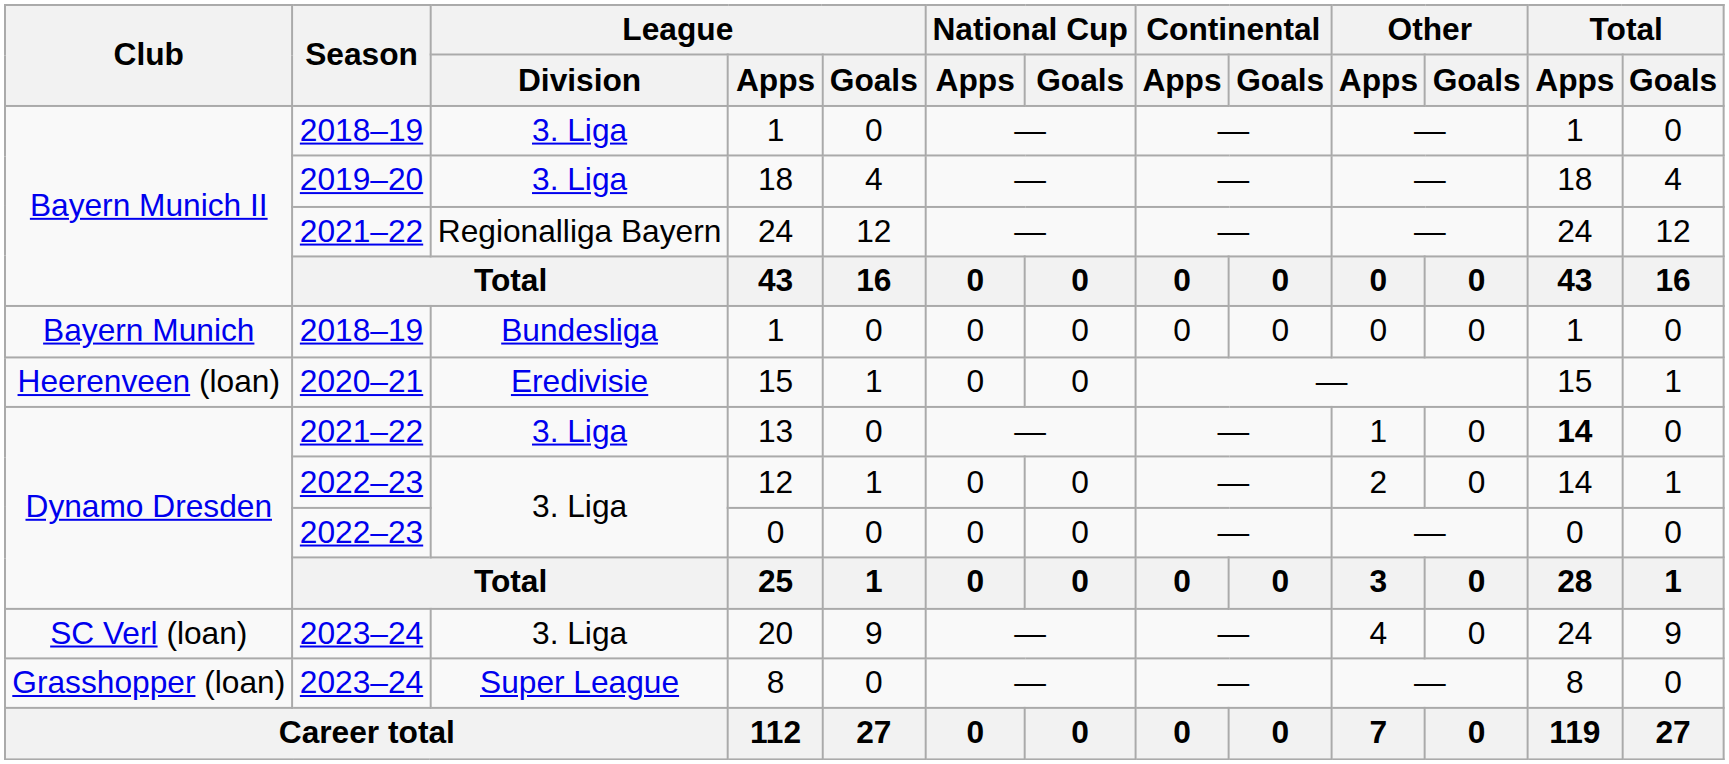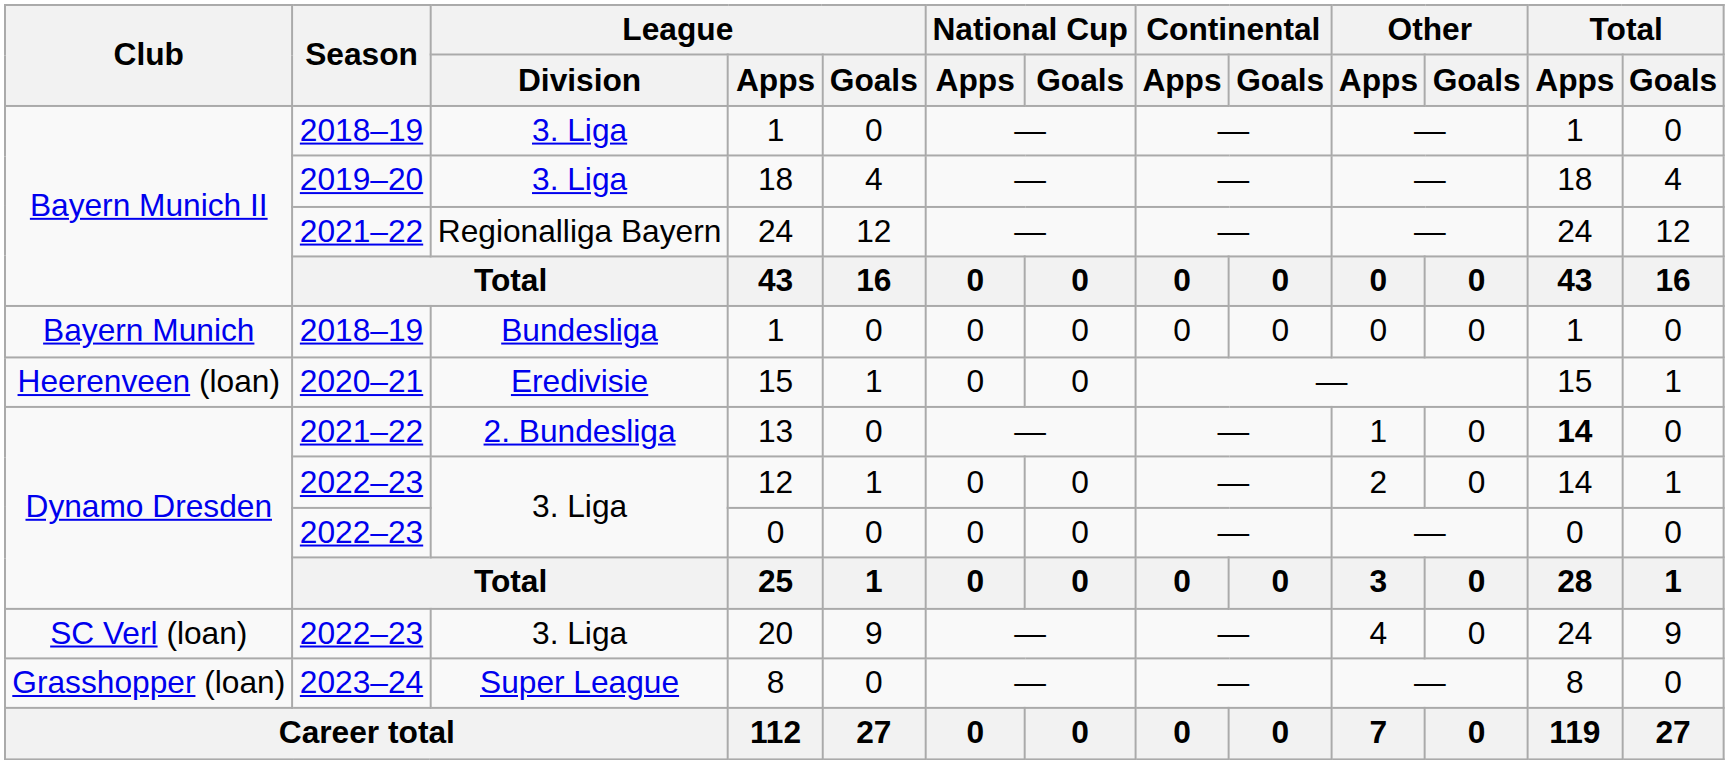 <table class="wikitable" style="text-align: center">
 <tr>
 <th rowspan="2">Club</th>
 <th rowspan="2">Season</th>
 <th colspan="3">League</th>
 <th colspan="2">National Cup</th>
 <th colspan="2">Continental</th>
 <th colspan="2">Other</th>
 <th colspan="2">Total</th>
 </tr>
 <tr>
 <th>Division</th>
 <th>Apps</th>
 <th>Goals</th>
 <th>Apps</th>
 <th>Goals</th>
 <th>Apps</th>
 <th>Goals</th>
 <th>Apps</th>
 <th>Goals</th>
 <th>Apps</th>
 <th>Goals</th>
 </tr>
 <tr>
 <td rowspan="4"><a href='#'>Bayern Munich II</a></td>
 <td><a href='#'>2018–19</a></td>
 <td><a href='#'>3. Liga</a></td>
 <td>1</td>
 <td>0</td>
 <td colspan="2">—</td>
 <td colspan="2">—</td>
 <td colspan="2">—</td>
 <td>1</td>
 <td>0</td>
 </tr>
 <tr>
 <td><a href='#'>2019–20</a></td>
 <td><a href='#'>3. Liga</a></td>
 <td>18</td>
 <td>4</td>
 <td colspan="2">—</td>
 <td colspan="2">—</td>
 <td colspan="2">—</td>
 <td>18</td>
 <td>4</td>
 </tr>
 <tr>
 <td><a href='#'>2021–22</a></td>
 <td>Regionalliga Bayern</td>
 <td>24</td>
 <td>12</td>
 <td colspan="2">—</td>
 <td colspan="2">—</td>
 <td colspan="2">—</td>
 <td>24</td>
 <td>12</td>
 </tr>
 <tr>
 <th colspan="2">Total</th>
 <th>43</th>
 <th>16</th>
 <th>0</th>
 <th>0</th>
 <th>0</th>
 <th>0</th>
 <th>0</th>
 <th>0</th>
 <th>43</th>
 <th>16</th>
 </tr>
 <tr>
 <td><a href='#'>Bayern Munich</a></td>
 <td><a href='#'>2018–19</a></td>
 <td><a href='#'>Bundesliga</a></td>
 <td>1</td>
 <td>0</td>
 <td>0</td>
 <td>0</td>
 <td>0</td>
 <td>0</td>
 <td>0</td>
 <td>0</td>
 <td>1</td>
 <td>0</td>
 </tr>
 <tr>
 <td><a href='#'>Heerenveen</a> (loan)</td>
 <td><a href='#'>2020–21</a></td>
 <td><a href='#'>Eredivisie</a></td>
 <td>15</td>
 <td>1</td>
 <td>0</td>
 <td>0</td>
 <td colspan="4">—</td>
 <td>15</td>
 <td>1</td>
 </tr>
 <tr>
 <td rowspan=4><a href='#'>Dynamo Dresden</a></td>
 <td><a href='#'>2021–22</a></td>
-<td><a href='#'>3. Liga</a></td>
+<td><a href='#'>2. Bundesliga</a></td>
 <td>13</td>
 <td>0</td>
 <td colspan="2">—</td>
 <td colspan="2">—</td>
 <td>1</td>
 <td>0</td>
 <td><strong>14</strong></td>
 <td>0</td>
 </tr>
 <tr>
 <td><a href='#'>2022–23</a></td>
 <td rowspan=2>3. Liga</td>
 <td>12</td>
 <td>1</td>
 <td>0</td>
 <td>0</td>
 <td colspan="2">—</td>
 <td>2</td>
 <td>0</td>
 <td>14</td>
 <td>1</td>
 </tr>
 <tr>
 <td><a href='#'>2022–23</a></td>
 <td>0</td>
 <td>0</td>
 <td>0</td>
 <td>0</td>
 <td colspan="2">—</td>
 <td colspan="2">—</td>
 <td>0</td>
 <td>0</td>
 </tr>
 <tr>
 <th colspan="2">Total</th>
 <th>25</th>
 <th>1</th>
 <th>0</th>
 <th>0</th>
 <th>0</th>
 <th>0</th>
 <th>3</th>
 <th>0</th>
 <th>28</th>
 <th>1</th>
 </tr>
 <tr>
 <td><a href='#'>SC Verl</a> (loan)</td>
-<td><a href='#'>2023–24</a></td>
+<td><a href='#'>2022–23</a></td>
 <td>3. Liga</td>
 <td>20</td>
 <td>9</td>
 <td colspan="2">—</td>
 <td colspan="2">—</td>
 <td>4</td>
 <td>0</td>
 <td>24</td>
 <td>9</td>
 </tr>
 <tr>
 <td><a href='#'>Grasshopper</a> (loan)</td>
 <td><a href='#'>2023–24</a></td>
 <td><a href='#'>Super League</a></td>
 <td>8</td>
 <td>0</td>
 <td colspan="2">—</td>
 <td colspan="2">—</td>
 <td colspan="2">—</td>
 <td>8</td>
 <td>0</td>
 </tr>
 <tr>
 <th colspan="3">Career total</th>
 <th>112</th>
 <th>27</th>
 <th>0</th>
 <th>0</th>
 <th>0</th>
 <th>0</th>
 <th>7</th>
 <th>0</th>
 <th>119</th>
 <th>27</th>
 </tr>
 </table>
